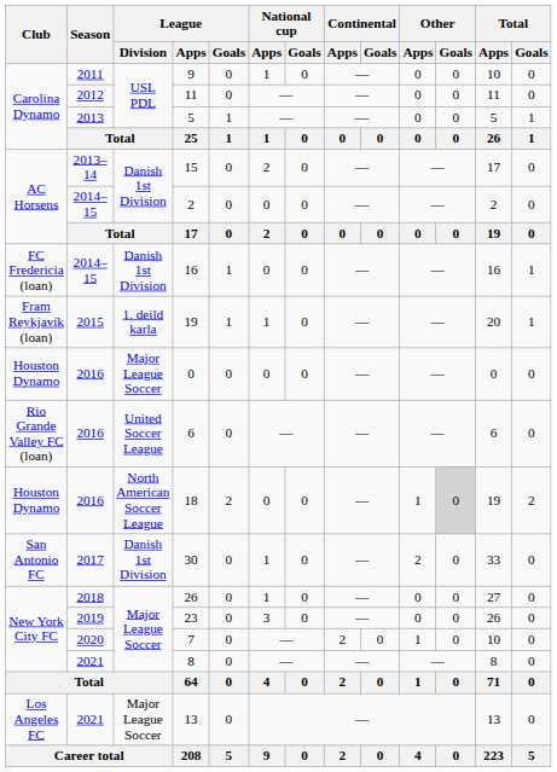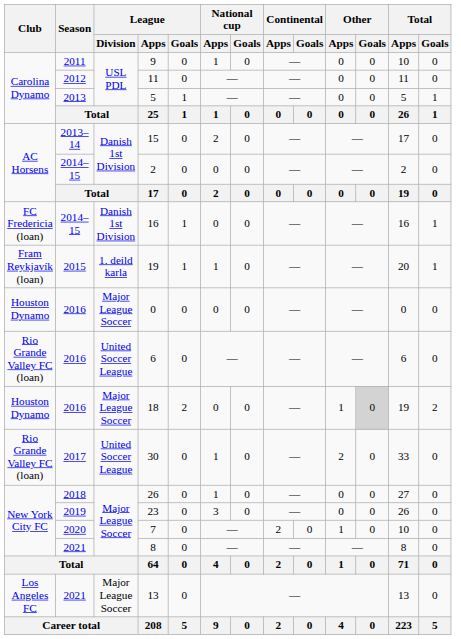 <table class="wikitable" style="text-align:center">
 <tr>
 <th rowspan="2">Club</th>
 <th rowspan="2">Season</th>
 <th colspan="3">League</th>
 <th colspan="2">National cup</th>
 <th colspan="2">Continental</th>
 <th colspan="2">Other</th>
 <th colspan="2">Total</th>
 </tr>
 <tr>
 <th>Division</th>
 <th>Apps</th>
 <th>Goals</th>
 <th>Apps</th>
 <th>Goals</th>
 <th>Apps</th>
 <th>Goals</th>
 <th>Apps</th>
 <th>Goals</th>
 <th>Apps</th>
 <th>Goals</th>
 </tr>
 <tr>
 <td rowspan="4"><a href='#'>Carolina Dynamo</a></td>
 <td><a href='#'>2011</a></td>
 <td rowspan="3"><a href='#'>USL PDL</a></td>
 <td>9</td>
 <td>0</td>
 <td>1</td>
 <td>0</td>
 <td colspan="2">—</td>
 <td>0</td>
 <td>0</td>
 <td>10</td>
 <td>0</td>
 </tr>
 <tr>
 <td><a href='#'>2012</a></td>
 <td>11</td>
 <td>0</td>
 <td colspan="2">—</td>
 <td colspan="2">—</td>
 <td>0</td>
 <td>0</td>
 <td>11</td>
 <td>0</td>
 </tr>
 <tr>
 <td><a href='#'>2013</a></td>
 <td>5</td>
 <td>1</td>
 <td colspan="2">—</td>
 <td colspan="2">—</td>
 <td>0</td>
 <td>0</td>
 <td>5</td>
 <td>1</td>
 </tr>
 <tr>
 <th colspan="2">Total</th>
 <th>25</th>
 <th>1</th>
 <th>1</th>
 <th>0</th>
 <th>0</th>
 <th>0</th>
 <th>0</th>
 <th>0</th>
 <th>26</th>
 <th>1</th>
 </tr>
 <tr>
 <td rowspan="3"><a href='#'>AC Horsens</a></td>
 <td><a href='#'>2013–14</a></td>
 <td rowspan="2"><a href='#'>Danish 1st Division</a></td>
 <td>15</td>
 <td>0</td>
 <td>2</td>
 <td>0</td>
 <td colspan="2">—</td>
 <td colspan="2">—</td>
 <td>17</td>
 <td>0</td>
 </tr>
 <tr>
 <td><a href='#'>2014–15</a></td>
 <td>2</td>
 <td>0</td>
 <td>0</td>
 <td>0</td>
 <td colspan="2">—</td>
 <td colspan="2">—</td>
 <td>2</td>
 <td>0</td>
 </tr>
 <tr>
 <th colspan="2">Total</th>
 <th>17</th>
 <th>0</th>
 <th>2</th>
 <th>0</th>
 <th>0</th>
 <th>0</th>
 <th>0</th>
 <th>0</th>
 <th>19</th>
 <th>0</th>
 </tr>
 <tr>
 <td><a href='#'>FC Fredericia</a> (loan)</td>
 <td><a href='#'>2014–15</a></td>
 <td><a href='#'>Danish 1st Division</a></td>
 <td>16</td>
 <td>1</td>
 <td>0</td>
 <td>0</td>
 <td colspan="2">—</td>
 <td colspan="2">—</td>
 <td>16</td>
 <td>1</td>
 </tr>
 <tr>
 <td><a href='#'>Fram Reykjavík</a> (loan)</td>
 <td><a href='#'>2015</a></td>
 <td><a href='#'>1. deild karla</a></td>
 <td>19</td>
 <td>1</td>
 <td>1</td>
 <td>0</td>
 <td colspan="2">—</td>
 <td colspan="2">—</td>
 <td>20</td>
 <td>1</td>
 </tr>
 <tr>
 <td><a href='#'>Houston Dynamo</a></td>
 <td><a href='#'>2016</a></td>
 <td><a href='#'>Major League Soccer</a></td>
 <td>0</td>
 <td>0</td>
 <td>0</td>
 <td>0</td>
 <td colspan="2">—</td>
 <td colspan="2">—</td>
 <td>0</td>
 <td>0</td>
 </tr>
 <tr>
 <td><a href='#'>Rio Grande Valley FC</a> (loan)</td>
 <td><a href='#'>2016</a></td>
 <td><a href='#'>United Soccer League</a></td>
 <td>6</td>
 <td>0</td>
 <td colspan="2">—</td>
 <td colspan="2">—</td>
 <td colspan="2">—</td>
 <td>6</td>
 <td>0</td>
 </tr>
 <tr>
 <td><a href='#'>Houston Dynamo</a></td>
 <td><a href='#'>2016</a></td>
-<td><a href='#'>North American Soccer League</a></td>
+<td><a href='#'>Major League Soccer</a></td>
 <td>18</td>
 <td>2</td>
 <td>0</td>
 <td>0</td>
 <td colspan="2">—</td>
 <td>1</td>
 <td style="background: lightgrey;">0</td>
 <td>19</td>
 <td>2</td>
 </tr>
 <tr>
-<td><a href='#'>San Antonio FC</a></td>
+<td><a href='#'>Rio Grande Valley FC</a> (loan)</td>
 <td><a href='#'>2017</a></td>
-<td><a href='#'>Danish 1st Division</a></td>
+<td><a href='#'>United Soccer League</a></td>
 <td>30</td>
 <td>0</td>
 <td>1</td>
 <td>0</td>
 <td colspan="2">—</td>
 <td>2</td>
 <td>0</td>
 <td>33</td>
 <td>0</td>
 </tr>
 <tr>
 <td rowspan="4"><a href='#'>New York City FC</a></td>
 <td><a href='#'>2018</a></td>
 <td rowspan="4"><a href='#'>Major League Soccer</a></td>
 <td>26</td>
 <td>0</td>
 <td>1</td>
 <td>0</td>
 <td colspan="2">—</td>
 <td>0</td>
 <td>0</td>
 <td>27</td>
 <td>0</td>
 </tr>
 <tr>
 <td><a href='#'>2019</a></td>
 <td>23</td>
 <td>0</td>
 <td>3</td>
 <td>0</td>
 <td colspan="2">—</td>
 <td>0</td>
 <td>0</td>
 <td>26</td>
 <td>0</td>
 </tr>
 <tr>
 <td><a href='#'>2020</a></td>
 <td>7</td>
 <td>0</td>
 <td colspan="2">—</td>
 <td>2</td>
 <td>0</td>
 <td>1</td>
 <td>0</td>
 <td>10</td>
 <td>0</td>
 </tr>
 <tr>
 <td><a href='#'>2021</a></td>
 <td>8</td>
 <td>0</td>
 <td colspan="2">—</td>
 <td colspan="2">—</td>
 <td colspan="2">—</td>
 <td>8</td>
 <td>0</td>
 </tr>
 <tr>
 <th colspan="3">Total</th>
 <th>64</th>
 <th>0</th>
 <th>4</th>
 <th>0</th>
 <th>2</th>
 <th>0</th>
 <th>1</th>
 <th>0</th>
 <th>71</th>
 <th>0</th>
 </tr>
 <tr>
 <td><a href='#'>Los Angeles FC</a></td>
 <td><a href='#'>2021</a></td>
 <td>Major League Soccer</td>
 <td>13</td>
 <td>0</td>
 <td colspan="6">—</td>
 <td>13</td>
 <td>0</td>
 </tr>
 <tr>
 <th colspan="3">Career total</th>
 <th>208</th>
 <th>5</th>
 <th>9</th>
 <th>0</th>
 <th>2</th>
 <th>0</th>
 <th>4</th>
 <th>0</th>
 <th>223</th>
 <th>5</th>
 </tr>
 </table>
